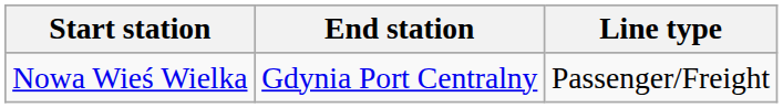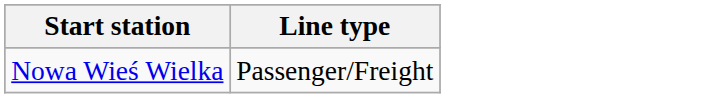 <table class="wikitable">
 <tr>
 <th>Start station</th>
-<th>End station</th>
 <th>Line type</th>
 </tr>
 <tr>
 <td><a href='#'>Nowa Wieś Wielka</a></td>
-<td><a href='#'>Gdynia Port Centralny</a></td>
 <td>Passenger/Freight</td>
 </tr>
 </table>
